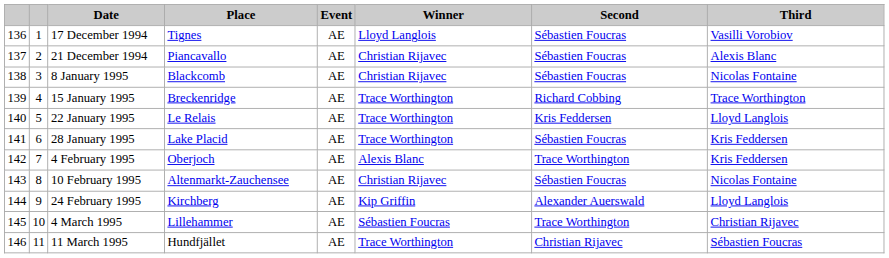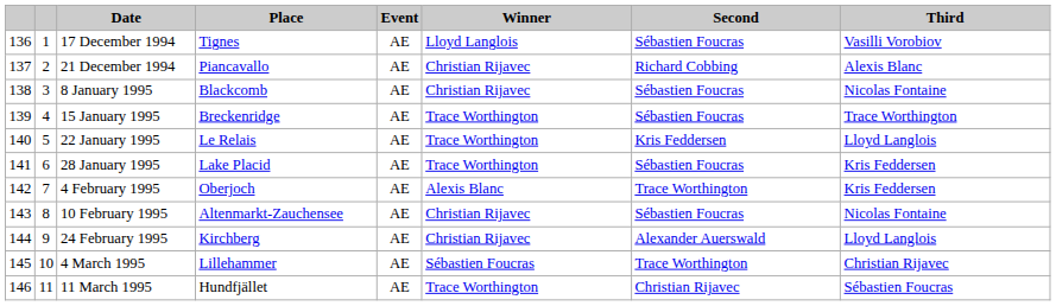 <table class="wikitable plainrowheaders" style="background:#fff; font-size:86%; line-height:16px; border:grey solid 1px; border-collapse:collapse;">
 <tr style="background:#ccc; text-align:center;">
 <th scope="col" style="background:#ccc; width=20 px;"></th>
 <th scope="col" style="background:#ccc; width=30 px;"></th>
 <th scope="col" style="background:#ccc; width:120px;">Date</th>
 <th scope="col" style="background:#ccc; width:160px;">Place</th>
 <th scope="col" style="background:#ccc; width:15px;">Event</th>
 <th scope="col" style="background:#ccc; width:185px;">Winner</th>
 <th scope="col" style="background:#ccc; width:185px;">Second</th>
 <th scope="col" style="background:#ccc; width:185px;">Third</th>
 </tr>
 <tr>
 <td align=center>136</td>
 <td align=center>1</td>
 <td>17 December 1994</td>
 <td> <a href='#'>Tignes</a></td>
 <td align=center>AE</td>
 <td> <a href='#'>Lloyd Langlois</a></td>
 <td> <a href='#'>Sébastien Foucras</a></td>
 <td> <a href='#'>Vasilli Vorobiov</a></td>
 </tr>
 <tr>
 <td align=center>137</td>
 <td align=center>2</td>
 <td>21 December 1994</td>
 <td> <a href='#'>Piancavallo</a></td>
 <td align=center>AE</td>
 <td> <a href='#'>Christian Rijavec</a></td>
-<td> <a href='#'>Sébastien Foucras</a></td>
+<td> <a href='#'>Richard Cobbing</a></td>
 <td> <a href='#'>Alexis Blanc</a></td>
 </tr>
 <tr>
 <td align=center>138</td>
 <td align=center>3</td>
 <td>8 January 1995</td>
 <td> <a href='#'>Blackcomb</a></td>
 <td align=center>AE</td>
 <td> <a href='#'>Christian Rijavec</a></td>
 <td> <a href='#'>Sébastien Foucras</a></td>
 <td> <a href='#'>Nicolas Fontaine</a></td>
 </tr>
 <tr>
 <td align=center>139</td>
 <td align=center>4</td>
 <td>15 January 1995</td>
 <td> <a href='#'>Breckenridge</a></td>
 <td align=center>AE</td>
 <td> <a href='#'>Trace Worthington</a></td>
-<td> <a href='#'>Richard Cobbing</a></td>
+<td> <a href='#'>Sébastien Foucras</a></td>
 <td> <a href='#'>Trace Worthington</a></td>
 </tr>
 <tr>
 <td align=center>140</td>
 <td align=center>5</td>
 <td>22 January 1995</td>
 <td> <a href='#'>Le Relais</a></td>
 <td align=center>AE</td>
 <td> <a href='#'>Trace Worthington</a></td>
 <td> <a href='#'>Kris Feddersen</a></td>
 <td> <a href='#'>Lloyd Langlois</a></td>
 </tr>
 <tr>
 <td align=center>141</td>
 <td align=center>6</td>
 <td>28 January 1995</td>
 <td> <a href='#'>Lake Placid</a></td>
 <td align=center>AE</td>
 <td> <a href='#'>Trace Worthington</a></td>
 <td> <a href='#'>Sébastien Foucras</a></td>
 <td> <a href='#'>Kris Feddersen</a></td>
 </tr>
 <tr>
 <td align=center>142</td>
 <td align=center>7</td>
 <td>4 February 1995</td>
 <td> <a href='#'>Oberjoch</a></td>
 <td align=center>AE</td>
 <td> <a href='#'>Alexis Blanc</a></td>
 <td> <a href='#'>Trace Worthington</a></td>
 <td> <a href='#'>Kris Feddersen</a></td>
 </tr>
 <tr>
 <td align=center>143</td>
 <td align=center>8</td>
 <td>10 February 1995</td>
 <td> <a href='#'>Altenmarkt-Zauchensee</a></td>
 <td align=center>AE</td>
 <td> <a href='#'>Christian Rijavec</a></td>
 <td> <a href='#'>Sébastien Foucras</a></td>
 <td> <a href='#'>Nicolas Fontaine</a></td>
 </tr>
 <tr>
 <td align=center>144</td>
 <td align=center>9</td>
 <td>24 February 1995</td>
 <td> <a href='#'>Kirchberg</a></td>
 <td align=center>AE</td>
-<td> <a href='#'>Kip Griffin</a></td>
+<td> <a href='#'>Christian Rijavec</a></td>
 <td> <a href='#'>Alexander Auerswald</a></td>
 <td> <a href='#'>Lloyd Langlois</a></td>
 </tr>
 <tr>
 <td align=center>145</td>
 <td align=center>10</td>
 <td>4 March 1995</td>
 <td> <a href='#'>Lillehammer</a></td>
 <td align=center>AE</td>
 <td> <a href='#'>Sébastien Foucras</a></td>
 <td> <a href='#'>Trace Worthington</a></td>
 <td> <a href='#'>Christian Rijavec</a></td>
 </tr>
 <tr>
 <td align=center>146</td>
 <td align=center>11</td>
 <td>11 March 1995</td>
 <td> Hundfjället</td>
 <td align=center>AE</td>
 <td> <a href='#'>Trace Worthington</a></td>
 <td> <a href='#'>Christian Rijavec</a></td>
 <td> <a href='#'>Sébastien Foucras</a></td>
 </tr>
 </table>
